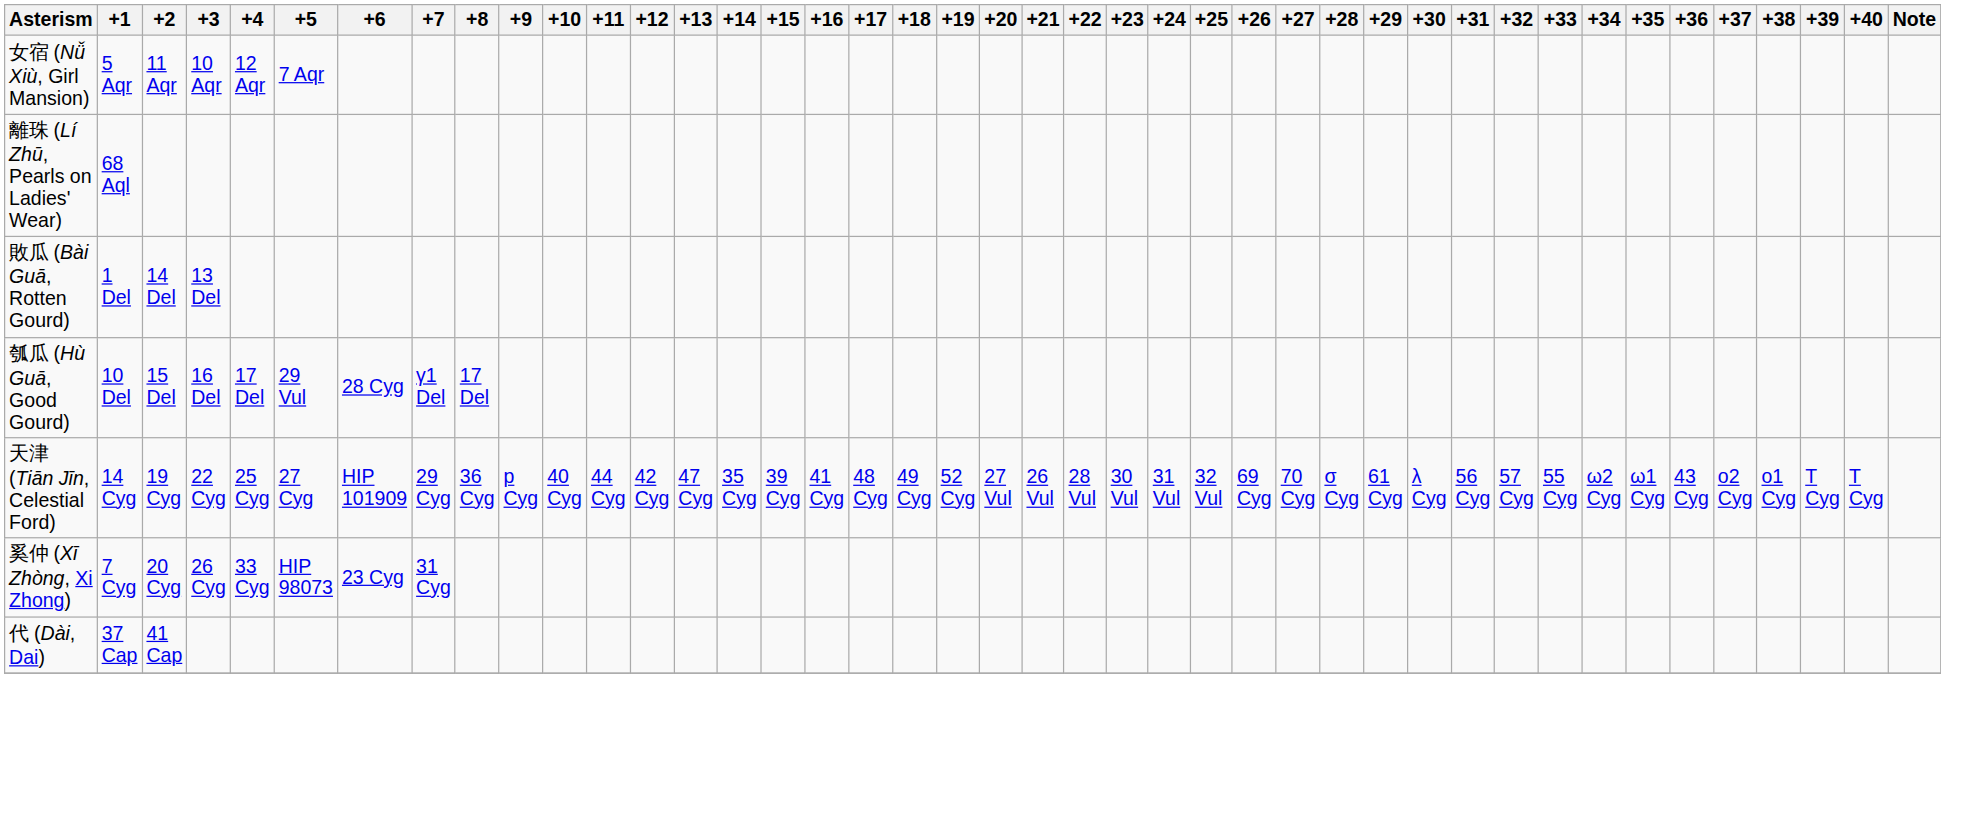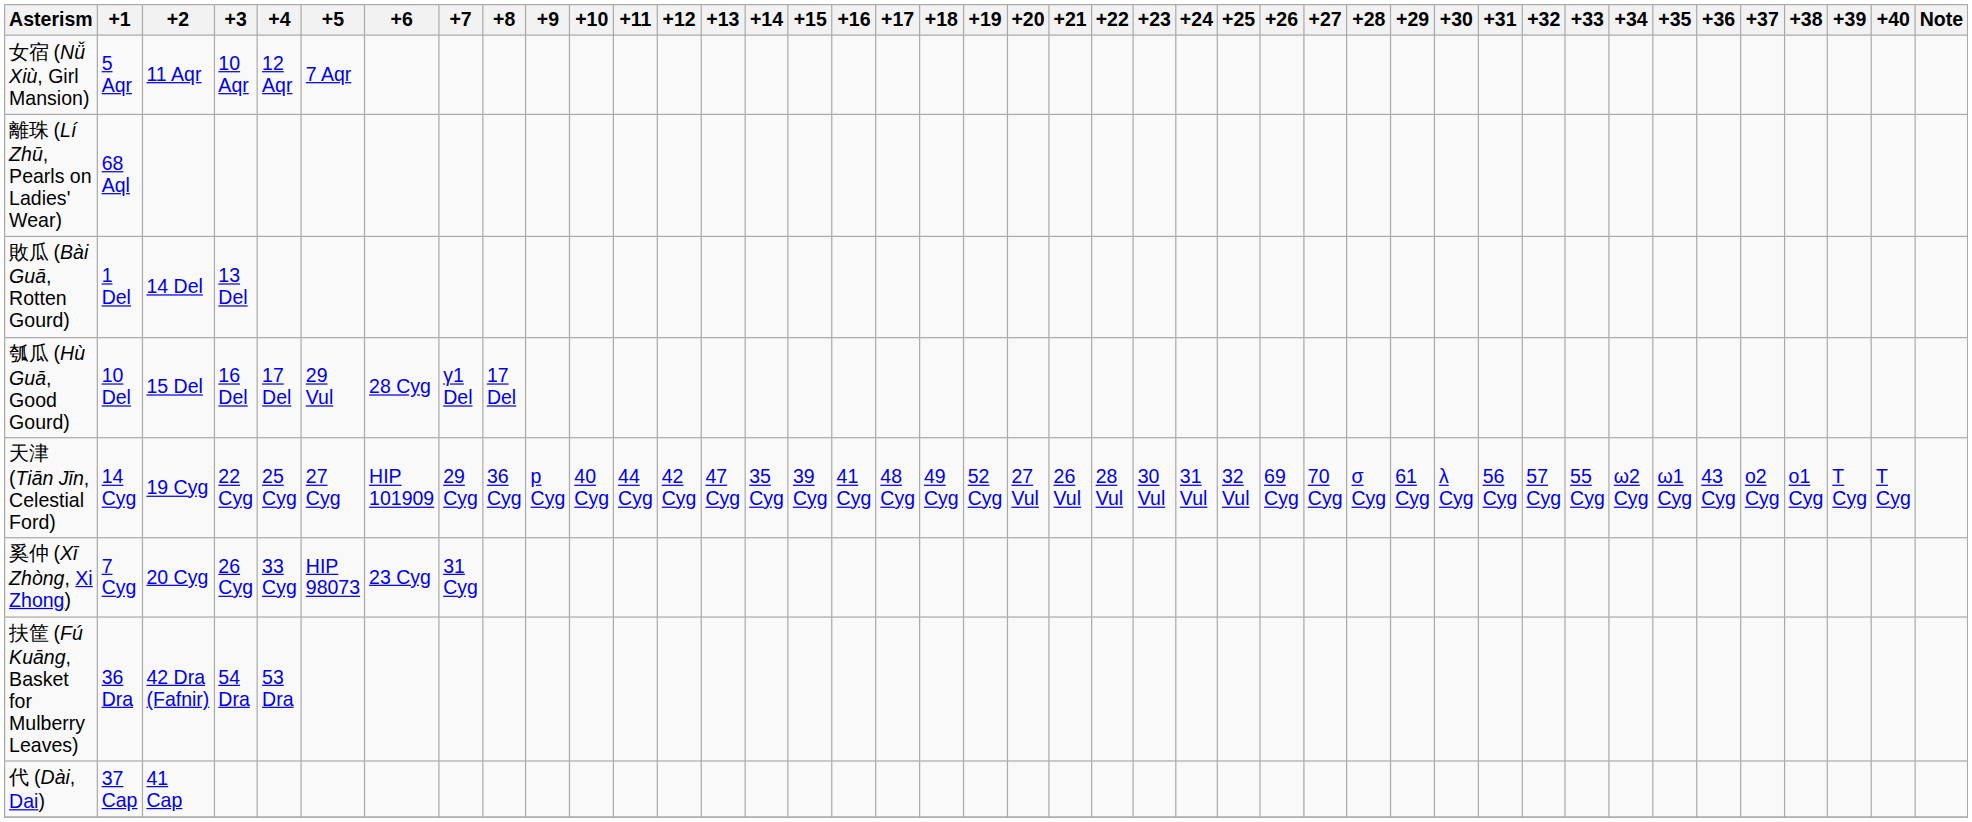 <table class = "wikitable">
 <tr>
 <th>Asterism</th>
 <th>+1</th>
 <th>+2</th>
 <th>+3</th>
 <th>+4</th>
 <th>+5</th>
 <th>+6</th>
 <th>+7</th>
 <th>+8</th>
 <th>+9</th>
 <th>+10</th>
 <th>+11</th>
 <th>+12</th>
 <th>+13</th>
 <th>+14</th>
 <th>+15</th>
 <th>+16</th>
 <th>+17</th>
 <th>+18</th>
 <th>+19</th>
 <th>+20</th>
 <th>+21</th>
 <th>+22</th>
 <th>+23</th>
 <th>+24</th>
 <th>+25</th>
 <th>+26</th>
 <th>+27</th>
 <th>+28</th>
 <th>+29</th>
 <th>+30</th>
 <th>+31</th>
 <th>+32</th>
 <th>+33</th>
 <th>+34</th>
 <th>+35</th>
 <th>+36</th>
 <th>+37</th>
 <th>+38</th>
 <th>+39</th>
 <th>+40</th>
 <th>Note</th>
 </tr>
 <tr>
 <td>女宿 (<em>Nǚ Xiù</em>, Girl Mansion)</td>
 <td><a href='#'>5 Aqr</a></td>
 <td><a href='#'>11 Aqr</a></td>
 <td><a href='#'>10 Aqr</a></td>
 <td><a href='#'>12 Aqr</a></td>
 <td><a href='#'>7 Aqr</a></td>
 <td></td>
 <td></td>
 <td></td>
 <td></td>
 <td></td>
 <td></td>
 <td></td>
 <td></td>
 <td></td>
 <td></td>
 <td></td>
 <td></td>
 <td></td>
 <td></td>
 <td></td>
 <td></td>
 <td></td>
 <td></td>
 <td></td>
 <td></td>
 <td></td>
 <td></td>
 <td></td>
 <td></td>
 <td></td>
 <td></td>
 <td></td>
 <td></td>
 <td></td>
 <td></td>
 <td></td>
 <td></td>
 <td></td>
 <td></td>
 <td></td>
 <td></td>
 </tr>
 <tr>
 <td>離珠 (<em>Lí Zhū</em>, Pearls on Ladies' Wear)</td>
 <td><a href='#'>68 Aql</a></td>
 <td></td>
 <td></td>
 <td></td>
 <td></td>
 <td></td>
 <td></td>
 <td></td>
 <td></td>
 <td></td>
 <td></td>
 <td></td>
 <td></td>
 <td></td>
 <td></td>
 <td></td>
 <td></td>
 <td></td>
 <td></td>
 <td></td>
 <td></td>
 <td></td>
 <td></td>
 <td></td>
 <td></td>
 <td></td>
 <td></td>
 <td></td>
 <td></td>
 <td></td>
 <td></td>
 <td></td>
 <td></td>
 <td></td>
 <td></td>
 <td></td>
 <td></td>
 <td></td>
 <td></td>
 <td></td>
 <td></td>
 </tr>
 <tr>
 <td>敗瓜 (<em>Bài Guā</em>, Rotten Gourd)</td>
 <td><a href='#'>1 Del</a></td>
 <td><a href='#'>14 Del</a></td>
 <td><a href='#'>13 Del</a></td>
 <td></td>
 <td></td>
 <td></td>
 <td></td>
 <td></td>
 <td></td>
 <td></td>
 <td></td>
 <td></td>
 <td></td>
 <td></td>
 <td></td>
 <td></td>
 <td></td>
 <td></td>
 <td></td>
 <td></td>
 <td></td>
 <td></td>
 <td></td>
 <td></td>
 <td></td>
 <td></td>
 <td></td>
 <td></td>
 <td></td>
 <td></td>
 <td></td>
 <td></td>
 <td></td>
 <td></td>
 <td></td>
 <td></td>
 <td></td>
 <td></td>
 <td></td>
 <td></td>
 <td></td>
 </tr>
 <tr>
 <td>瓠瓜 (<em>Hù Guā</em>, Good Gourd)</td>
 <td><a href='#'>10 Del</a></td>
 <td><a href='#'>15 Del</a></td>
 <td><a href='#'>16 Del</a></td>
 <td><a href='#'>17 Del</a></td>
 <td><a href='#'>29 Vul</a></td>
 <td><a href='#'>28 Cyg</a></td>
 <td><a href='#'>γ1 Del</a></td>
 <td><a href='#'>17 Del</a></td>
 <td></td>
 <td></td>
 <td></td>
 <td></td>
 <td></td>
 <td></td>
 <td></td>
 <td></td>
 <td></td>
 <td></td>
 <td></td>
 <td></td>
 <td></td>
 <td></td>
 <td></td>
 <td></td>
 <td></td>
 <td></td>
 <td></td>
 <td></td>
 <td></td>
 <td></td>
 <td></td>
 <td></td>
 <td></td>
 <td></td>
 <td></td>
 <td></td>
 <td></td>
 <td></td>
 <td></td>
 <td></td>
 <td></td>
 </tr>
 <tr>
 <td>天津 (<em>Tiān Jīn</em>, Celestial Ford)</td>
 <td><a href='#'>14 Cyg</a></td>
 <td><a href='#'>19 Cyg</a></td>
 <td><a href='#'>22 Cyg</a></td>
 <td><a href='#'>25 Cyg</a></td>
 <td><a href='#'>27 Cyg</a></td>
 <td><a href='#'>HIP 101909</a></td>
 <td><a href='#'>29 Cyg</a></td>
 <td><a href='#'>36 Cyg</a></td>
 <td><a href='#'>p Cyg</a></td>
 <td><a href='#'>40 Cyg</a></td>
 <td><a href='#'>44 Cyg</a></td>
 <td><a href='#'>42 Cyg</a></td>
 <td><a href='#'>47 Cyg</a></td>
 <td><a href='#'>35 Cyg</a></td>
 <td><a href='#'>39 Cyg</a></td>
 <td><a href='#'>41 Cyg</a></td>
 <td><a href='#'>48 Cyg</a></td>
 <td><a href='#'>49 Cyg</a></td>
 <td><a href='#'>52 Cyg</a></td>
 <td><a href='#'>27 Vul</a></td>
 <td><a href='#'>26 Vul</a></td>
 <td><a href='#'>28 Vul</a></td>
 <td><a href='#'>30 Vul</a></td>
 <td><a href='#'>31 Vul</a></td>
 <td><a href='#'>32 Vul</a></td>
 <td><a href='#'>69 Cyg</a></td>
 <td><a href='#'>70 Cyg</a></td>
 <td><a href='#'>σ Cyg</a></td>
 <td><a href='#'>61 Cyg</a></td>
 <td><a href='#'>λ Cyg</a></td>
 <td><a href='#'>56 Cyg</a></td>
 <td><a href='#'>57 Cyg</a></td>
 <td><a href='#'>55 Cyg</a></td>
 <td><a href='#'>ω2 Cyg</a></td>
 <td><a href='#'>ω1 Cyg</a></td>
 <td><a href='#'>43 Cyg</a></td>
 <td><a href='#'>ο2 Cyg</a></td>
 <td><a href='#'>ο1 Cyg</a></td>
 <td><a href='#'>T Cyg</a></td>
 <td><a href='#'>T Cyg</a></td>
 <td></td>
 </tr>
 <tr>
 <td>奚仲 (<em>Xī Zhòng</em>, <a href='#'>Xi Zhong</a>)</td>
 <td><a href='#'>7 Cyg</a></td>
 <td><a href='#'>20 Cyg</a></td>
 <td><a href='#'>26 Cyg</a></td>
 <td><a href='#'>33 Cyg</a></td>
 <td><a href='#'>HIP 98073</a></td>
 <td><a href='#'>23 Cyg</a></td>
 <td><a href='#'>31 Cyg</a></td>
 <td></td>
 <td></td>
 <td></td>
 <td></td>
 <td></td>
 <td></td>
 <td></td>
 <td></td>
 <td></td>
 <td></td>
 <td></td>
 <td></td>
 <td></td>
 <td></td>
 <td></td>
 <td></td>
 <td></td>
 <td></td>
 <td></td>
 <td></td>
 <td></td>
 <td></td>
 <td></td>
 <td></td>
 <td></td>
 <td></td>
 <td></td>
 <td></td>
 <td></td>
 <td></td>
 <td></td>
 <td></td>
 <td></td>
 <td></td>
 </tr>
 <tr>
+<td>扶筐 (<em>Fú Kuāng</em>, Basket for Mulberry Leaves)</td>
+<td><a href='#'>36 Dra</a></td>
+<td><a href='#'>42 Dra (Fafnir)</a></td>
+<td><a href='#'>54 Dra</a></td>
+<td><a href='#'>53 Dra</a></td>
+<td></td>
+<td></td>
+<td></td>
+<td></td>
+<td></td>
+<td></td>
+<td></td>
+<td></td>
+<td></td>
+<td></td>
+<td></td>
+<td></td>
+<td></td>
+<td></td>
+<td></td>
+<td></td>
+<td></td>
+<td></td>
+<td></td>
+<td></td>
+<td></td>
+<td></td>
+<td></td>
+<td></td>
+<td></td>
+<td></td>
+<td></td>
+<td></td>
+<td></td>
+<td></td>
+<td></td>
+<td></td>
+<td></td>
+<td></td>
+<td></td>
+<td></td>
+<td></td>
+</tr>
+<tr>
 <td>代 (<em>Dài</em>, <a href='#'>Dai</a>)</td>
 <td><a href='#'>37 Cap</a></td>
 <td><a href='#'>41 Cap</a></td>
 <td></td>
 <td></td>
 <td></td>
 <td></td>
 <td></td>
 <td></td>
 <td></td>
 <td></td>
 <td></td>
 <td></td>
 <td></td>
 <td></td>
 <td></td>
 <td></td>
 <td></td>
 <td></td>
 <td></td>
 <td></td>
 <td></td>
 <td></td>
 <td></td>
 <td></td>
 <td></td>
 <td></td>
 <td></td>
 <td></td>
 <td></td>
 <td></td>
 <td></td>
 <td></td>
 <td></td>
 <td></td>
 <td></td>
 <td></td>
 <td></td>
 <td></td>
 <td></td>
 <td></td>
 <td></td>
 </tr>
 <tr>
 </tr>
 </table>
